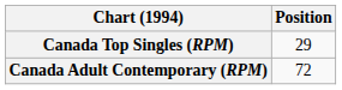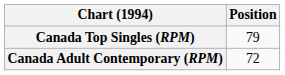 <table class="wikitable plainrowheaders" style="text-align:center">
 <tr>
 <th>Chart (1994)</th>
 <th>Position</th>
 </tr>
 <tr>
 <th scope="row">Canada Top Singles (<em>RPM</em>)</th>
-<td>29</td>
+<td>79</td>
 </tr>
 <tr>
 <th scope="row">Canada Adult Contemporary (<em>RPM</em>)</th>
 <td>72</td>
 </tr>
 </table>
